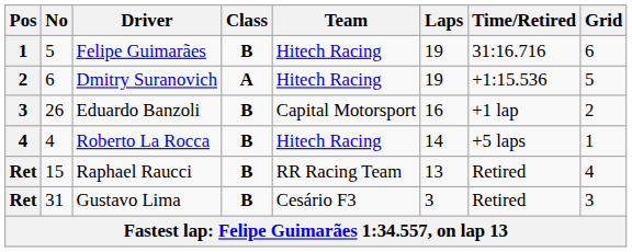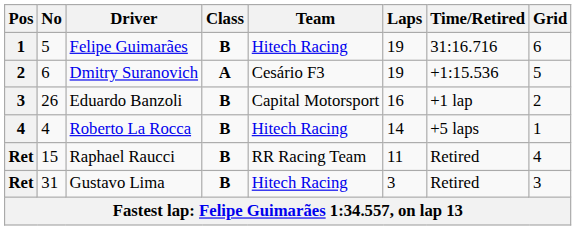 <table class="wikitable" style="font-size:90%">
 <tr>
 <th>Pos</th>
 <th>No</th>
 <th>Driver</th>
 <th>Class</th>
 <th>Team</th>
 <th>Laps</th>
 <th>Time/Retired</th>
 <th>Grid</th>
 </tr>
 <tr>
 <th>1</th>
 <td>5</td>
 <td> <a href='#'>Felipe Guimarães</a></td>
 <td align=center><strong><span>B</span></strong></td>
 <td><a href='#'>Hitech Racing</a></td>
 <td>19</td>
 <td>31:16.716</td>
 <td>6</td>
 </tr>
 <tr>
 <th>2</th>
 <td>6</td>
 <td> <a href='#'>Dmitry Suranovich</a></td>
 <td align="center"><strong><span>A</span></strong></td>
-<td><a href='#'>Hitech Racing</a></td>
+<td>Cesário F3</td>
 <td>19</td>
 <td>+1:15.536</td>
 <td>5</td>
 </tr>
 <tr>
 <th>3</th>
 <td>26</td>
 <td> Eduardo Banzoli</td>
 <td align=center><strong><span>B</span></strong></td>
 <td>Capital Motorsport</td>
 <td>16</td>
 <td>+1 lap</td>
 <td>2</td>
 </tr>
 <tr>
 <th>4</th>
 <td>4</td>
 <td> <a href='#'>Roberto La Rocca</a></td>
 <td align=center><strong><span>B</span></strong></td>
 <td><a href='#'>Hitech Racing</a></td>
 <td>14</td>
 <td>+5 laps</td>
 <td>1</td>
 </tr>
 <tr>
 <th>Ret</th>
 <td>15</td>
 <td> Raphael Raucci</td>
 <td align=center><strong><span>B</span></strong></td>
 <td>RR Racing Team</td>
-<td>13</td>
+<td>11</td>
 <td>Retired</td>
 <td>4</td>
 </tr>
 <tr>
 <th>Ret</th>
 <td>31</td>
 <td> Gustavo Lima</td>
 <td align=center><strong><span>B</span></strong></td>
-<td>Cesário F3</td>
+<td><a href='#'>Hitech Racing</a></td>
 <td>3</td>
 <td>Retired</td>
 <td>3</td>
 </tr>
 <tr>
 <th colspan=8 align=center>Fastest lap: <a href='#'>Felipe Guimarães</a> 1:34.557,  on lap 13</th>
 </tr>
 </table>
